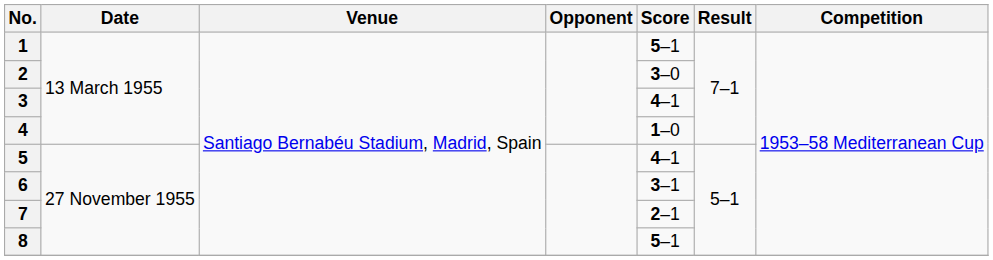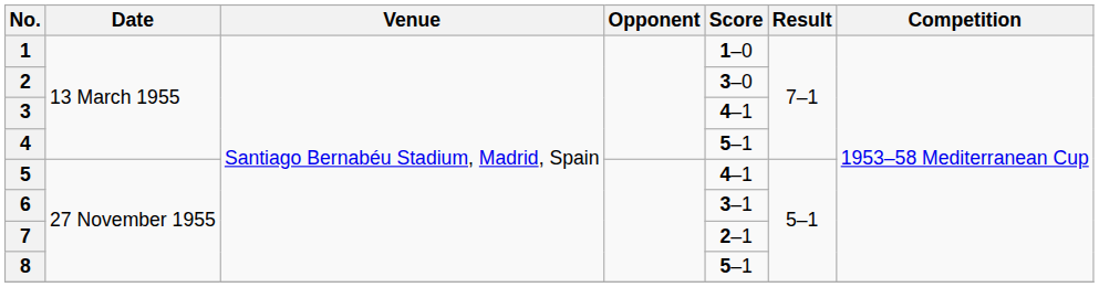 <table class="wikitable sortable plainrowheaders">
 <tr>
 <th scope=col>No.</th>
 <th scope=col>Date</th>
 <th scope=col>Venue</th>
 <th scope=col>Opponent</th>
 <th scope=col>Score</th>
 <th scope=col>Result</th>
 <th scope=col>Competition</th>
 </tr>
 <tr>
 <th scope=row style=text-align:center>1</th>
 <td rowspan="4">13 March 1955</td>
 <td rowspan="8"><a href='#'>Santiago Bernabéu Stadium</a>, <a href='#'>Madrid</a>, Spain</td>
 <td rowspan="4"></td>
-<td align=center><strong>5</strong>–1</td>
+<td align=center><strong>1</strong>–0</td>
 <td rowspan="4" align=center>7–1</td>
 <td rowspan="8"><a href='#'>1953–58 Mediterranean Cup</a></td>
 </tr>
 <tr>
 <th scope=row style=text-align:center>2</th>
 <td align=center><strong>3</strong>–0</td>
 </tr>
 <tr>
 <th scope=row style=text-align:center>3</th>
 <td align=center><strong>4</strong>–1</td>
 </tr>
 <tr>
 <th scope=row style=text-align:center>4</th>
-<td align=center><strong>1</strong>–0</td>
+<td align=center><strong>5</strong>–1</td>
 </tr>
 <tr>
 <th scope=row style=text-align:center>5</th>
 <td rowspan="4">27 November 1955</td>
 <td rowspan="4"></td>
 <td align=center><strong>4</strong>–1</td>
 <td rowspan="4" align=center>5–1</td>
 </tr>
 <tr>
 <th scope=row style=text-align:center>6</th>
 <td align=center><strong>3</strong>–1</td>
 </tr>
 <tr>
 <th scope=row style=text-align:center>7</th>
 <td align=center><strong>2</strong>–1</td>
 </tr>
 <tr>
 <th scope=row style=text-align:center>8</th>
 <td align=center><strong>5</strong>–1</td>
 </tr>
 <tr>
 </tr>
 </table>
